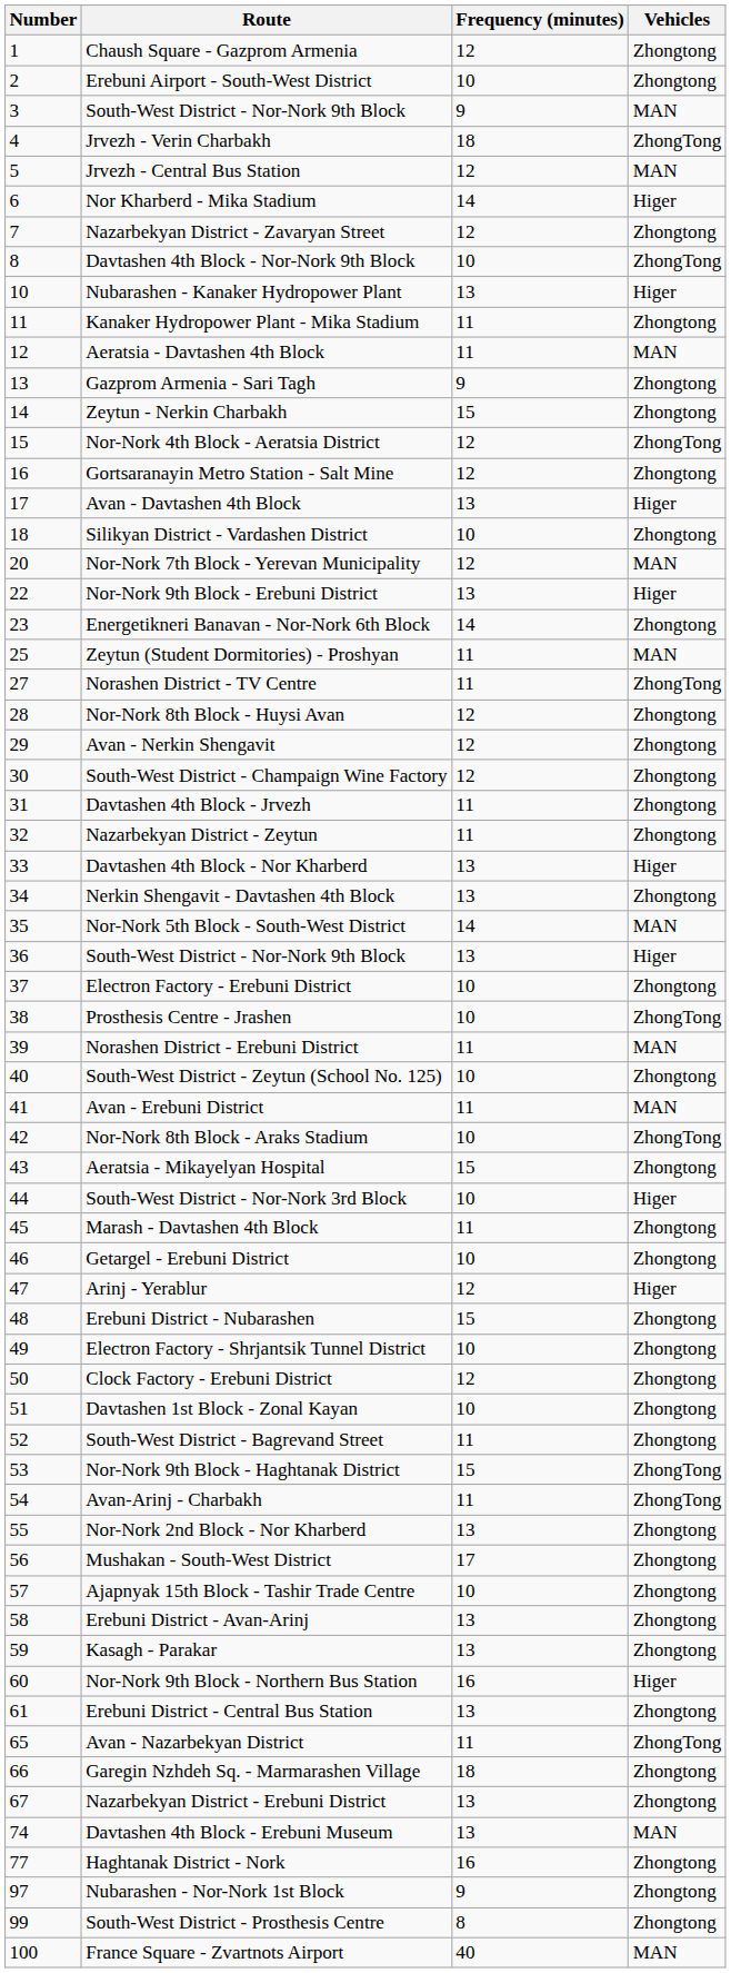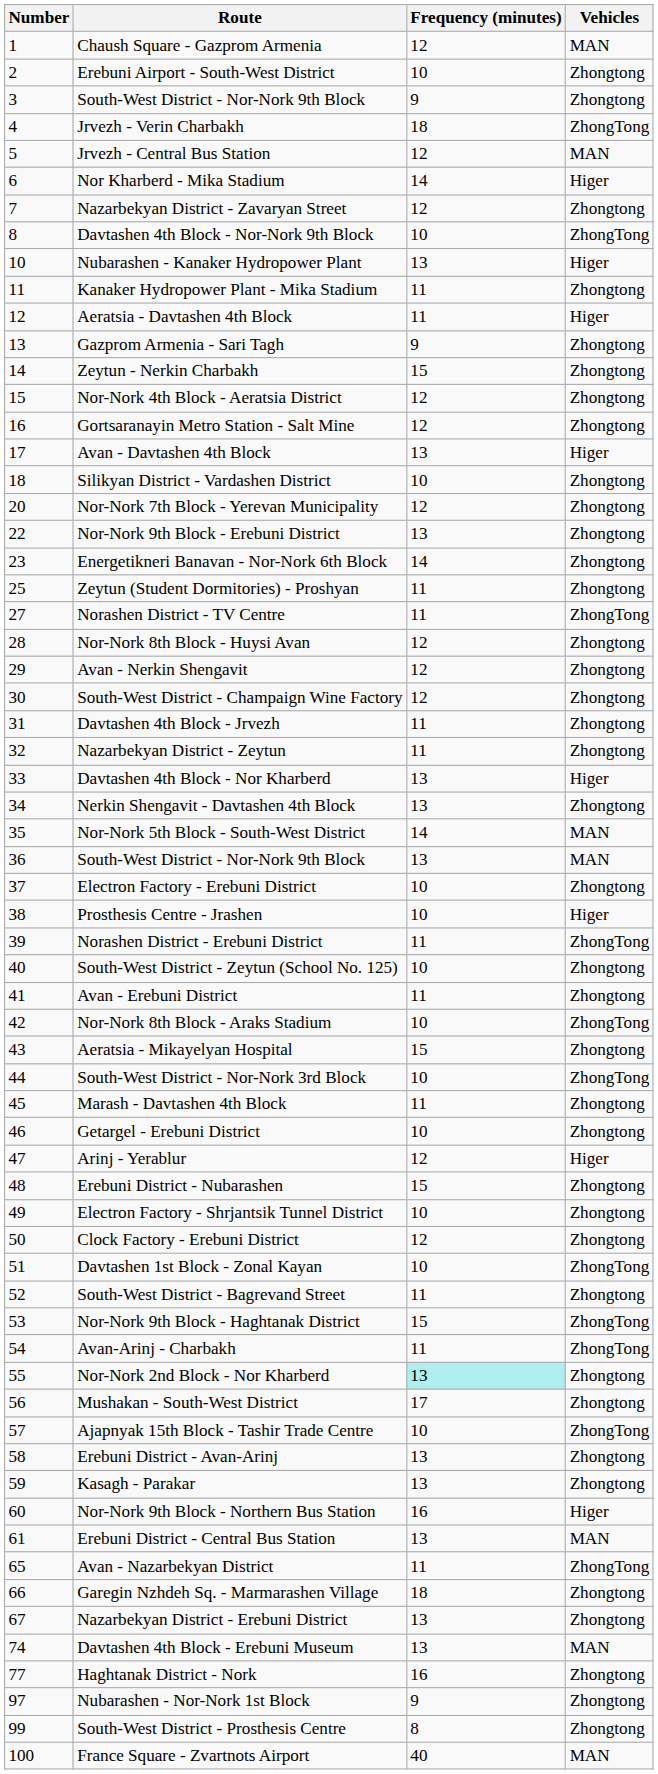 <table class="wikitable sortable mw-collapsible mw-collapsed">
 <tr>
 <th>Number</th>
 <th>Route</th>
 <th>Frequency (minutes)</th>
 <th>Vehicles</th>
 </tr>
 <tr>
 <td>1</td>
 <td>Chaush Square - Gazprom Armenia</td>
 <td>12</td>
-<td>Zhongtong</td>
+<td>MAN</td>
 </tr>
 <tr>
 <td>2</td>
 <td>Erebuni Airport - South-West District</td>
 <td>10</td>
 <td>Zhongtong</td>
 </tr>
 <tr>
 <td>3</td>
 <td>South-West District - Nor-Nork 9th Block</td>
 <td>9</td>
-<td>MAN</td>
+<td>Zhongtong</td>
 </tr>
 <tr>
 <td>4</td>
 <td>Jrvezh - Verin Charbakh</td>
 <td>18</td>
 <td>ZhongTong</td>
 </tr>
 <tr>
 <td>5</td>
 <td>Jrvezh - Central Bus Station</td>
 <td>12</td>
 <td>MAN</td>
 </tr>
 <tr>
 <td>6</td>
 <td>Nor Kharberd - Mika Stadium</td>
 <td>14</td>
 <td>Higer</td>
 </tr>
 <tr>
 <td>7</td>
 <td>Nazarbekyan District - Zavaryan Street</td>
 <td>12</td>
 <td>Zhongtong</td>
 </tr>
 <tr>
 <td>8</td>
 <td>Davtashen 4th Block - Nor-Nork 9th Block</td>
 <td>10</td>
 <td>ZhongTong</td>
 </tr>
 <tr>
 <td>10</td>
 <td>Nubarashen - Kanaker Hydropower Plant</td>
 <td>13</td>
 <td>Higer</td>
 </tr>
 <tr>
 <td>11</td>
 <td>Kanaker Hydropower Plant - Mika Stadium</td>
 <td>11</td>
 <td>Zhongtong</td>
 </tr>
 <tr>
 <td>12</td>
 <td>Aeratsia - Davtashen 4th Block</td>
 <td>11</td>
-<td>MAN</td>
+<td>Higer</td>
 </tr>
 <tr>
 <td>13</td>
 <td>Gazprom Armenia - Sari Tagh</td>
 <td>9</td>
 <td>Zhongtong</td>
 </tr>
 <tr>
 <td>14</td>
 <td>Zeytun - Nerkin Charbakh</td>
 <td>15</td>
 <td>Zhongtong</td>
 </tr>
 <tr>
 <td>15</td>
 <td>Nor-Nork 4th Block - Aeratsia District</td>
 <td>12</td>
-<td>ZhongTong</td>
+<td>Zhongtong</td>
 </tr>
 <tr>
 <td>16</td>
 <td>Gortsaranayin Metro Station - Salt Mine</td>
 <td>12</td>
 <td>Zhongtong</td>
 </tr>
 <tr>
 <td>17</td>
 <td>Avan - Davtashen 4th Block</td>
 <td>13</td>
 <td>Higer</td>
 </tr>
 <tr>
 <td>18</td>
 <td>Silikyan District - Vardashen District</td>
 <td>10</td>
 <td>Zhongtong</td>
 </tr>
 <tr>
 <td>20</td>
 <td>Nor-Nork 7th Block - Yerevan Municipality</td>
 <td>12</td>
-<td>MAN</td>
+<td>Zhongtong</td>
 </tr>
 <tr>
 <td>22</td>
 <td>Nor-Nork 9th Block - Erebuni District</td>
 <td>13</td>
-<td>Higer</td>
+<td>Zhongtong</td>
 </tr>
 <tr>
 <td>23</td>
 <td>Energetikneri Banavan - Nor-Nork 6th Block</td>
 <td>14</td>
 <td>Zhongtong</td>
 </tr>
 <tr>
 <td>25</td>
 <td>Zeytun (Student Dormitories) - Proshyan</td>
 <td>11</td>
-<td>MAN</td>
+<td>Zhongtong</td>
 </tr>
 <tr>
 <td>27</td>
 <td>Norashen District - TV Centre</td>
 <td>11</td>
 <td>ZhongTong</td>
 </tr>
 <tr>
 <td>28</td>
 <td>Nor-Nork 8th Block - Huysi Avan</td>
 <td>12</td>
 <td>Zhongtong</td>
 </tr>
 <tr>
 <td>29</td>
 <td>Avan - Nerkin Shengavit</td>
 <td>12</td>
 <td>Zhongtong</td>
 </tr>
 <tr>
 <td>30</td>
 <td>South-West District - Champaign Wine Factory</td>
 <td>12</td>
 <td>Zhongtong</td>
 </tr>
 <tr>
 <td>31</td>
 <td>Davtashen 4th Block - Jrvezh</td>
 <td>11</td>
 <td>Zhongtong</td>
 </tr>
 <tr>
 <td>32</td>
 <td>Nazarbekyan District - Zeytun</td>
 <td>11</td>
 <td>Zhongtong</td>
 </tr>
 <tr>
 <td>33</td>
 <td>Davtashen 4th Block - Nor Kharberd</td>
 <td>13</td>
 <td>Higer</td>
 </tr>
 <tr>
 <td>34</td>
 <td>Nerkin Shengavit - Davtashen 4th Block</td>
 <td>13</td>
 <td>Zhongtong</td>
 </tr>
 <tr>
 <td>35</td>
 <td>Nor-Nork 5th Block - South-West District</td>
 <td>14</td>
 <td>MAN</td>
 </tr>
 <tr>
 <td>36</td>
 <td>South-West District  - Nor-Nork 9th Block</td>
 <td>13</td>
-<td>Higer</td>
+<td>MAN</td>
 </tr>
 <tr>
 <td>37</td>
 <td>Electron Factory - Erebuni District</td>
 <td>10</td>
 <td>Zhongtong</td>
 </tr>
 <tr>
 <td>38</td>
 <td>Prosthesis Centre - Jrashen</td>
 <td>10</td>
-<td>ZhongTong</td>
+<td>Higer</td>
 </tr>
 <tr>
 <td>39</td>
 <td>Norashen District - Erebuni District</td>
 <td>11</td>
-<td>MAN</td>
+<td>ZhongTong</td>
 </tr>
 <tr>
 <td>40</td>
 <td>South-West District - Zeytun (School No. 125)</td>
 <td>10</td>
 <td>Zhongtong</td>
 </tr>
 <tr>
 <td>41</td>
 <td>Avan - Erebuni District</td>
 <td>11</td>
-<td>MAN</td>
+<td>Zhongtong</td>
 </tr>
 <tr>
 <td>42</td>
 <td>Nor-Nork 8th Block - Araks Stadium</td>
 <td>10</td>
 <td>ZhongTong</td>
 </tr>
 <tr>
 <td>43</td>
 <td>Aeratsia - Mikayelyan Hospital</td>
 <td>15</td>
 <td>Zhongtong</td>
 </tr>
 <tr>
 <td>44</td>
 <td>South-West District - Nor-Nork 3rd Block</td>
 <td>10</td>
-<td>Higer</td>
+<td>ZhongTong</td>
 </tr>
 <tr>
 <td>45</td>
 <td>Marash - Davtashen 4th Block</td>
 <td>11</td>
 <td>Zhongtong</td>
 </tr>
 <tr>
 <td>46</td>
 <td>Getargel - Erebuni District</td>
 <td>10</td>
 <td>Zhongtong</td>
 </tr>
 <tr>
 <td>47</td>
 <td>Arinj - Yerablur</td>
 <td>12</td>
 <td>Higer</td>
 </tr>
 <tr>
 <td>48</td>
 <td>Erebuni District - Nubarashen</td>
 <td>15</td>
 <td>Zhongtong</td>
 </tr>
 <tr>
 <td>49</td>
 <td>Electron Factory - Shrjantsik Tunnel District</td>
 <td>10</td>
 <td>Zhongtong</td>
 </tr>
 <tr>
 <td>50</td>
 <td>Clock Factory - Erebuni District</td>
 <td>12</td>
 <td>Zhongtong</td>
 </tr>
 <tr>
 <td>51</td>
 <td>Davtashen 1st Block - Zonal Kayan</td>
 <td>10</td>
-<td>Zhongtong</td>
+<td>ZhongTong</td>
 </tr>
 <tr>
 <td>52</td>
 <td>South-West District - Bagrevand Street</td>
 <td>11</td>
 <td>Zhongtong</td>
 </tr>
 <tr>
 <td>53</td>
 <td>Nor-Nork 9th Block - Haghtanak District</td>
 <td>15</td>
 <td>ZhongTong</td>
 </tr>
 <tr>
 <td>54</td>
 <td>Avan-Arinj - Charbakh</td>
 <td>11</td>
 <td>ZhongTong</td>
 </tr>
 <tr>
 <td>55</td>
 <td>Nor-Nork 2nd Block - Nor Kharberd</td>
-<td>13</td>
+<td style="background: paleturquoise;">13</td>
 <td>Zhongtong</td>
 </tr>
 <tr>
 <td>56</td>
 <td>Mushakan - South-West District</td>
 <td>17</td>
 <td>Zhongtong</td>
 </tr>
 <tr>
 <td>57</td>
 <td>Ajapnyak 15th Block - Tashir Trade Centre</td>
 <td>10</td>
-<td>Zhongtong</td>
+<td>ZhongTong</td>
 </tr>
 <tr>
 <td>58</td>
 <td>Erebuni District - Avan-Arinj</td>
 <td>13</td>
 <td>Zhongtong</td>
 </tr>
 <tr>
 <td>59</td>
 <td>Kasagh - Parakar</td>
 <td>13</td>
 <td>Zhongtong</td>
 </tr>
 <tr>
 <td>60</td>
 <td>Nor-Nork 9th Block - Northern Bus Station</td>
 <td>16</td>
 <td>Higer</td>
 </tr>
 <tr>
 <td>61</td>
 <td>Erebuni District - Central Bus Station</td>
 <td>13</td>
-<td>Zhongtong</td>
+<td>MAN</td>
 </tr>
 <tr>
 <td>65</td>
 <td>Avan - Nazarbekyan District</td>
 <td>11</td>
 <td>ZhongTong</td>
 </tr>
 <tr>
 <td>66</td>
 <td>Garegin Nzhdeh Sq. - Marmarashen Village</td>
 <td>18</td>
 <td>Zhongtong</td>
 </tr>
 <tr>
 <td>67</td>
 <td>Nazarbekyan District - Erebuni District</td>
 <td>13</td>
 <td>Zhongtong</td>
 </tr>
 <tr>
 <td>74</td>
 <td>Davtashen 4th Block - Erebuni Museum</td>
 <td>13</td>
 <td>MAN</td>
 </tr>
 <tr>
 <td>77</td>
 <td>Haghtanak District - Nork</td>
 <td>16</td>
 <td>Zhongtong</td>
 </tr>
 <tr>
 <td>97</td>
 <td>Nubarashen - Nor-Nork 1st Block</td>
 <td>9</td>
 <td>Zhongtong</td>
 </tr>
 <tr>
 <td>99</td>
 <td>South-West District - Prosthesis Centre</td>
 <td>8</td>
 <td>Zhongtong</td>
 </tr>
 <tr>
 <td>100</td>
 <td>France Square - Zvartnots Airport</td>
 <td>40</td>
 <td>MAN</td>
 </tr>
 </table>
